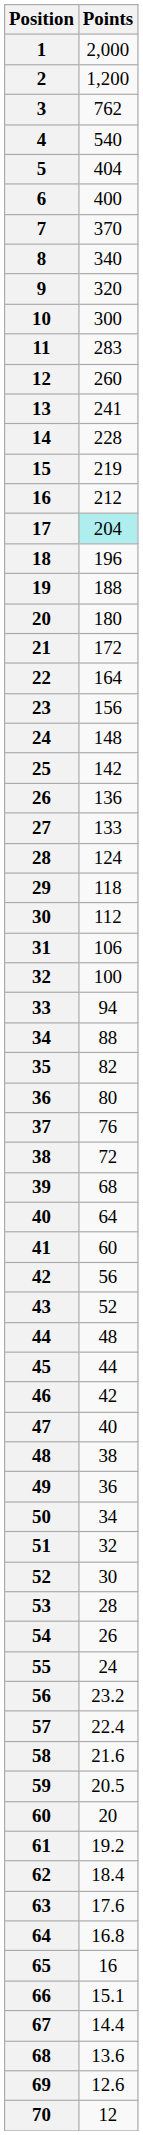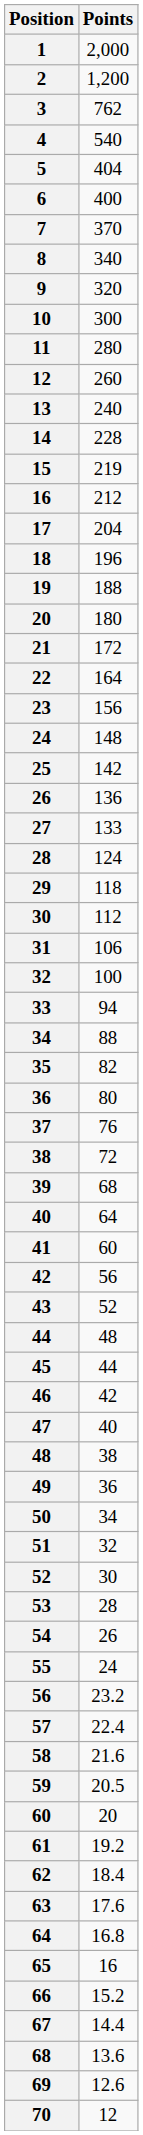 <table class="wikitable" style="text-align:center">
 <tr>
 <th>Position</th>
 <th>Points</th>
 </tr>
 <tr>
 <th>1</th>
 <td>2,000</td>
 </tr>
 <tr>
 <th>2</th>
 <td>1,200</td>
 </tr>
 <tr>
 <th>3</th>
 <td>762</td>
 </tr>
 <tr>
 <th>4</th>
 <td>540</td>
 </tr>
 <tr>
 <th>5</th>
 <td>404</td>
 </tr>
 <tr>
 <th>6</th>
 <td>400</td>
 </tr>
 <tr>
 <th>7</th>
 <td>370</td>
 </tr>
 <tr>
 <th>8</th>
 <td>340</td>
 </tr>
 <tr>
 <th>9</th>
 <td>320</td>
 </tr>
 <tr>
 <th>10</th>
 <td>300</td>
 </tr>
 <tr>
 <th>11</th>
-<td>283</td>
+<td>280</td>
 </tr>
 <tr>
 <th>12</th>
 <td>260</td>
 </tr>
 <tr>
 <th>13</th>
-<td>241</td>
+<td>240</td>
 </tr>
 <tr>
 <th>14</th>
 <td>228</td>
 </tr>
 <tr>
 <th>15</th>
 <td>219</td>
 </tr>
 <tr>
 <th>16</th>
 <td>212</td>
 </tr>
 <tr>
 <th>17</th>
-<td style="background: paleturquoise;">204</td>
+<td>204</td>
 </tr>
 <tr>
 <th>18</th>
 <td>196</td>
 </tr>
 <tr>
 <th>19</th>
 <td>188</td>
 </tr>
 <tr>
 <th>20</th>
 <td>180</td>
 </tr>
 <tr>
 <th>21</th>
 <td>172</td>
 </tr>
 <tr>
 <th>22</th>
 <td>164</td>
 </tr>
 <tr>
 <th>23</th>
 <td>156</td>
 </tr>
 <tr>
 <th>24</th>
 <td>148</td>
 </tr>
 <tr>
 <th>25</th>
 <td>142</td>
 </tr>
 <tr>
 <th>26</th>
 <td>136</td>
 </tr>
 <tr>
 <th>27</th>
 <td>133</td>
 </tr>
 <tr>
 <th>28</th>
 <td>124</td>
 </tr>
 <tr>
 <th>29</th>
 <td>118</td>
 </tr>
 <tr>
 <th>30</th>
 <td>112</td>
 </tr>
 <tr>
 <th>31</th>
 <td>106</td>
 </tr>
 <tr>
 <th>32</th>
 <td>100</td>
 </tr>
 <tr>
 <th>33</th>
 <td>94</td>
 </tr>
 <tr>
 <th>34</th>
 <td>88</td>
 </tr>
 <tr>
 <th>35</th>
 <td>82</td>
 </tr>
 <tr>
 <th>36</th>
 <td>80</td>
 </tr>
 <tr>
 <th>37</th>
 <td>76</td>
 </tr>
 <tr>
 <th>38</th>
 <td>72</td>
 </tr>
 <tr>
 <th>39</th>
 <td>68</td>
 </tr>
 <tr>
 <th>40</th>
 <td>64</td>
 </tr>
 <tr>
 <th>41</th>
 <td>60</td>
 </tr>
 <tr>
 <th>42</th>
 <td>56</td>
 </tr>
 <tr>
 <th>43</th>
 <td>52</td>
 </tr>
 <tr>
 <th>44</th>
 <td>48</td>
 </tr>
 <tr>
 <th>45</th>
 <td>44</td>
 </tr>
 <tr>
 <th>46</th>
 <td>42</td>
 </tr>
 <tr>
 <th>47</th>
 <td>40</td>
 </tr>
 <tr>
 <th>48</th>
 <td>38</td>
 </tr>
 <tr>
 <th>49</th>
 <td>36</td>
 </tr>
 <tr>
 <th>50</th>
 <td>34</td>
 </tr>
 <tr>
 <th>51</th>
 <td>32</td>
 </tr>
 <tr>
 <th>52</th>
 <td>30</td>
 </tr>
 <tr>
 <th>53</th>
 <td>28</td>
 </tr>
 <tr>
 <th>54</th>
 <td>26</td>
 </tr>
 <tr>
 <th>55</th>
 <td>24</td>
 </tr>
 <tr>
 <th>56</th>
 <td>23.2</td>
 </tr>
 <tr>
 <th>57</th>
 <td>22.4</td>
 </tr>
 <tr>
 <th>58</th>
 <td>21.6</td>
 </tr>
 <tr>
 <th>59</th>
 <td>20.5</td>
 </tr>
 <tr>
 <th>60</th>
 <td>20</td>
 </tr>
 <tr>
 <th>61</th>
 <td>19.2</td>
 </tr>
 <tr>
 <th>62</th>
 <td>18.4</td>
 </tr>
 <tr>
 <th>63</th>
 <td>17.6</td>
 </tr>
 <tr>
 <th>64</th>
 <td>16.8</td>
 </tr>
 <tr>
 <th>65</th>
 <td>16</td>
 </tr>
 <tr>
 <th>66</th>
-<td>15.1</td>
+<td>15.2</td>
 </tr>
 <tr>
 <th>67</th>
 <td>14.4</td>
 </tr>
 <tr>
 <th>68</th>
 <td>13.6</td>
 </tr>
 <tr>
 <th>69</th>
 <td>12.6</td>
 </tr>
 <tr>
 <th>70</th>
 <td>12</td>
 </tr>
 </table>
